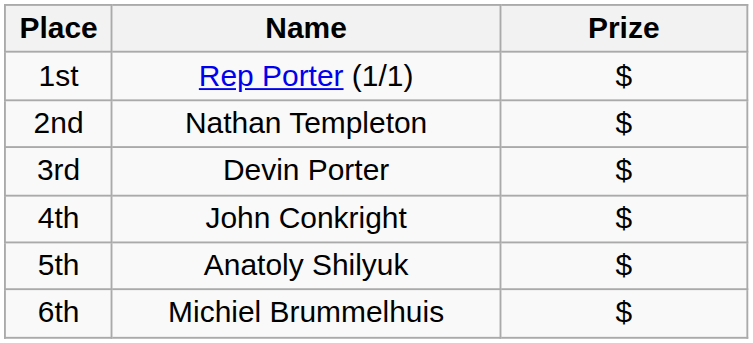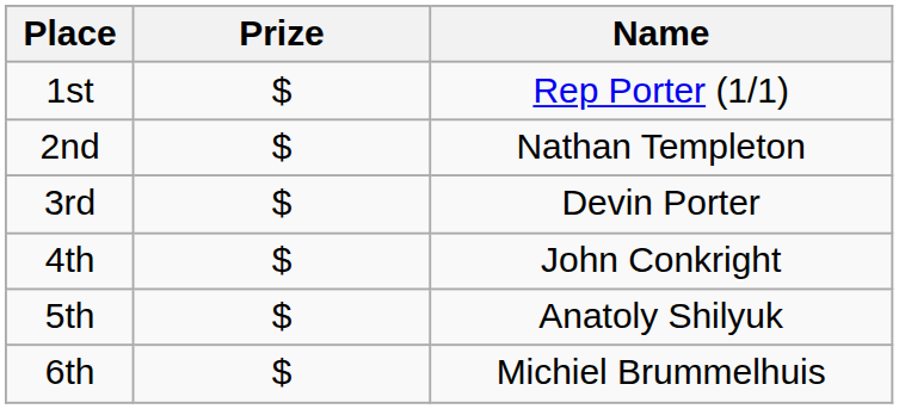 <table class="wikitable">
 <tr>
 <th width="50">Place</th>
+<th width="125">Prize</th>
 <th width="200">Name</th>
-<th width="125">Prize</th>
 </tr>
 <tr>
 <td align = "center">1st</td>
+<td align = "center">$</td>
 <td align = "center"><a href='#'>Rep Porter</a> (1/1)</td>
-<td align = "center">$</td>
 </tr>
 <tr>
 <td align = "center">2nd</td>
+<td align = "center">$</td>
 <td align = "center">Nathan Templeton</td>
-<td align = "center">$</td>
 </tr>
 <tr>
 <td align = "center">3rd</td>
+<td align = "center">$</td>
 <td align = "center">Devin Porter</td>
-<td align = "center">$</td>
 </tr>
 <tr>
 <td align = "center">4th</td>
+<td align = "center">$</td>
 <td align = "center">John Conkright</td>
-<td align = "center">$</td>
 </tr>
 <tr>
 <td align = "center">5th</td>
+<td align = "center">$</td>
 <td align = "center">Anatoly Shilyuk</td>
-<td align = "center">$</td>
 </tr>
 <tr>
 <td align = "center">6th</td>
+<td align = "center">$</td>
 <td align = "center">Michiel Brummelhuis</td>
-<td align = "center">$</td>
 </tr>
 </table>
